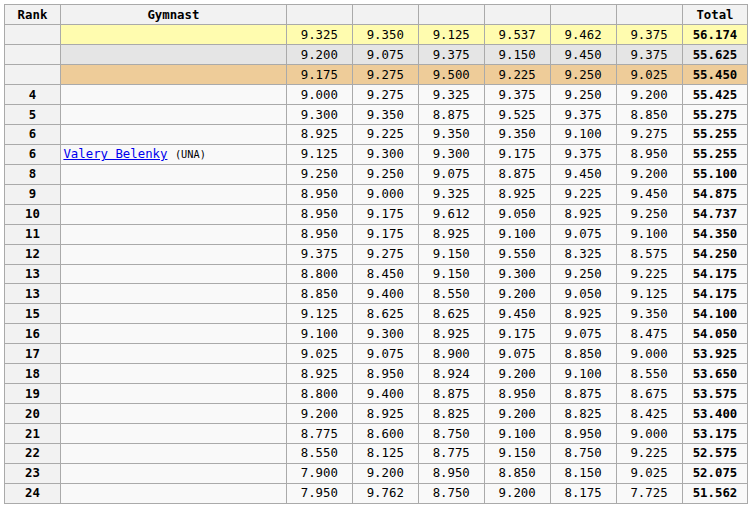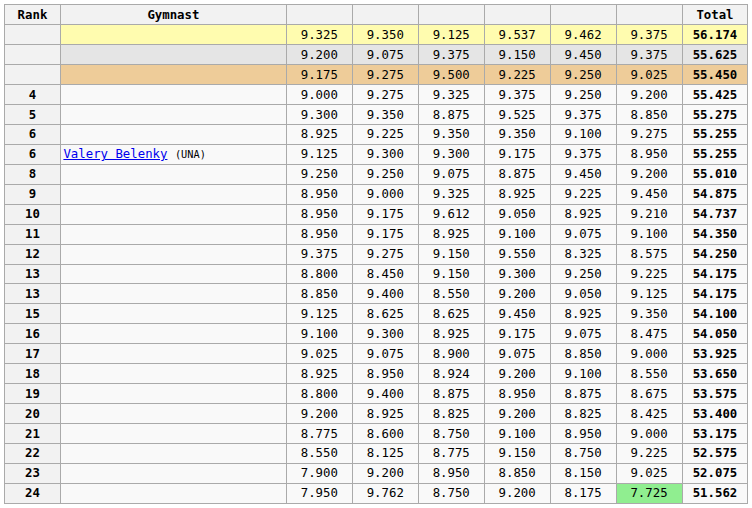 <table class="wikitable sortable" style="text-align:center; font-size:95%">
 <tr>
 <th scope="col" style="width:50px;">Rank</th>
 <th scope="col" style="width:220px;">Gymnast</th>
 <th scope="col" style="width:60px;"></th>
 <th scope="col" style="width:60px;"></th>
 <th scope="col" style="width:60px;"></th>
 <th scope="col" style="width:60px;"></th>
 <th scope="col" style="width:60px;"></th>
 <th scope="col" style="width:60px;"></th>
 <th scope="col" style="width:60px;">Total</th>
 </tr>
 <tr style="background:#fffcaf;">
 <th scope=row style="text-align:center"></th>
 <td align=left></td>
 <td>9.325</td>
 <td>9.350</td>
 <td>9.125</td>
 <td>9.537</td>
 <td>9.462</td>
 <td>9.375</td>
 <td><strong>56.174</strong></td>
 </tr>
 <tr style="background:#e5e5e5;">
 <th scope=row style="text-align:center"></th>
 <td align=left></td>
 <td>9.200</td>
 <td>9.075</td>
 <td>9.375</td>
 <td>9.150</td>
 <td>9.450</td>
 <td>9.375</td>
 <td><strong>55.625</strong></td>
 </tr>
 <tr style="background:#ec9;">
 <th scope=row style="text-align:center"></th>
 <td align=left></td>
 <td>9.175</td>
 <td>9.275</td>
 <td>9.500</td>
 <td>9.225</td>
 <td>9.250</td>
 <td>9.025</td>
 <td><strong>55.450</strong></td>
 </tr>
 <tr>
 <th scope=row style="text-align:center">4</th>
 <td align=left></td>
 <td>9.000</td>
 <td>9.275</td>
 <td>9.325</td>
 <td>9.375</td>
 <td>9.250</td>
 <td>9.200</td>
 <td><strong>55.425</strong></td>
 </tr>
 <tr>
 <th scope=row style="text-align:center">5</th>
 <td align=left></td>
 <td>9.300</td>
 <td>9.350</td>
 <td>8.875</td>
 <td>9.525</td>
 <td>9.375</td>
 <td>8.850</td>
 <td><strong>55.275</strong></td>
 </tr>
 <tr>
 <th scope=row style="text-align:center">6</th>
 <td align=left></td>
 <td>8.925</td>
 <td>9.225</td>
 <td>9.350</td>
 <td>9.350</td>
 <td>9.100</td>
 <td>9.275</td>
 <td><strong>55.255</strong></td>
 </tr>
 <tr>
 <th scope=row style="text-align:center">6</th>
 <td align=left> <a href='#'>Valery Belenky</a> <small>(UNA)</small></td>
 <td>9.125</td>
 <td>9.300</td>
 <td>9.300</td>
 <td>9.175</td>
 <td>9.375</td>
 <td>8.950</td>
 <td><strong>55.255</strong></td>
 </tr>
 <tr>
 <th scope=row style="text-align:center">8</th>
 <td align=left></td>
 <td>9.250</td>
 <td>9.250</td>
 <td>9.075</td>
 <td>8.875</td>
 <td>9.450</td>
 <td>9.200</td>
-<td><strong>55.100</strong></td>
+<td><strong>55.010</strong></td>
 </tr>
 <tr>
 <th scope=row style="text-align:center">9</th>
 <td align=left></td>
 <td>8.950</td>
 <td>9.000</td>
 <td>9.325</td>
 <td>8.925</td>
 <td>9.225</td>
 <td>9.450</td>
 <td><strong>54.875</strong></td>
 </tr>
 <tr>
 <th scope=row style="text-align:center">10</th>
 <td align=left></td>
 <td>8.950</td>
 <td>9.175</td>
 <td>9.612</td>
 <td>9.050</td>
 <td>8.925</td>
-<td>9.250</td>
+<td>9.210</td>
 <td><strong>54.737</strong></td>
 </tr>
 <tr>
 <th scope=row style="text-align:center">11</th>
 <td align=left></td>
 <td>8.950</td>
 <td>9.175</td>
 <td>8.925</td>
 <td>9.100</td>
 <td>9.075</td>
 <td>9.100</td>
 <td><strong>54.350</strong></td>
 </tr>
 <tr>
 <th scope=row style="text-align:center">12</th>
 <td align=left></td>
 <td>9.375</td>
 <td>9.275</td>
 <td>9.150</td>
 <td>9.550</td>
 <td>8.325</td>
 <td>8.575</td>
 <td><strong>54.250</strong></td>
 </tr>
 <tr>
 <th scope=row style="text-align:center">13</th>
 <td align=left></td>
 <td>8.800</td>
 <td>8.450</td>
 <td>9.150</td>
 <td>9.300</td>
 <td>9.250</td>
 <td>9.225</td>
 <td><strong>54.175</strong></td>
 </tr>
 <tr>
 <th scope=row style="text-align:center">13</th>
 <td align=left></td>
 <td>8.850</td>
 <td>9.400</td>
 <td>8.550</td>
 <td>9.200</td>
 <td>9.050</td>
 <td>9.125</td>
 <td><strong>54.175</strong></td>
 </tr>
 <tr>
 <th scope=row style="text-align:center">15</th>
 <td align=left></td>
 <td>9.125</td>
 <td>8.625</td>
 <td>8.625</td>
 <td>9.450</td>
 <td>8.925</td>
 <td>9.350</td>
 <td><strong>54.100</strong></td>
 </tr>
 <tr>
 <th scope=row style="text-align:center">16</th>
 <td align=left></td>
 <td>9.100</td>
 <td>9.300</td>
 <td>8.925</td>
 <td>9.175</td>
 <td>9.075</td>
 <td>8.475</td>
 <td><strong>54.050</strong></td>
 </tr>
 <tr>
 <th scope=row style="text-align:center">17</th>
 <td align=left></td>
 <td>9.025</td>
 <td>9.075</td>
 <td>8.900</td>
 <td>9.075</td>
 <td>8.850</td>
 <td>9.000</td>
 <td><strong>53.925</strong></td>
 </tr>
 <tr>
 <th scope=row style="text-align:center">18</th>
 <td align=left></td>
 <td>8.925</td>
 <td>8.950</td>
 <td>8.924</td>
 <td>9.200</td>
 <td>9.100</td>
 <td>8.550</td>
 <td><strong>53.650</strong></td>
 </tr>
 <tr>
 <th scope=row style="text-align:center">19</th>
 <td align=left></td>
 <td>8.800</td>
 <td>9.400</td>
 <td>8.875</td>
 <td>8.950</td>
 <td>8.875</td>
 <td>8.675</td>
 <td><strong>53.575</strong></td>
 </tr>
 <tr>
 <th scope=row style="text-align:center">20</th>
 <td align=left></td>
 <td>9.200</td>
 <td>8.925</td>
 <td>8.825</td>
 <td>9.200</td>
 <td>8.825</td>
 <td>8.425</td>
 <td><strong>53.400</strong></td>
 </tr>
 <tr>
 <th scope=row style="text-align:center">21</th>
 <td align=left></td>
 <td>8.775</td>
 <td>8.600</td>
 <td>8.750</td>
 <td>9.100</td>
 <td>8.950</td>
 <td>9.000</td>
 <td><strong>53.175</strong></td>
 </tr>
 <tr>
 <th scope=row style="text-align:center">22</th>
 <td align=left></td>
 <td>8.550</td>
 <td>8.125</td>
 <td>8.775</td>
 <td>9.150</td>
 <td>8.750</td>
 <td>9.225</td>
 <td><strong>52.575</strong></td>
 </tr>
 <tr>
 <th scope=row style="text-align:center">23</th>
 <td align=left></td>
 <td>7.900</td>
 <td>9.200</td>
 <td>8.950</td>
 <td>8.850</td>
 <td>8.150</td>
 <td>9.025</td>
 <td><strong>52.075</strong></td>
 </tr>
 <tr>
 <th scope=row style="text-align:center">24</th>
 <td align=left></td>
 <td>7.950</td>
 <td>9.762</td>
 <td>8.750</td>
 <td>9.200</td>
 <td>8.175</td>
-<td>7.725</td>
+<td style="background: lightgreen;">7.725</td>
 <td><strong>51.562</strong></td>
 </tr>
 </table>
